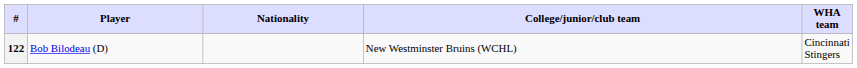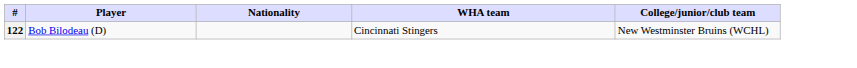 <table class="wikitable">
 <tr>
 <th style="background:#ddf; width:2.75%;">#</th>
 <th style="background:#ddf; width:22.0%;">Player</th>
 <th style="background:#ddf; width:20.0%;">Nationality</th>
+<th style="background:#ddf; width:34.0%;">WHA team</th>
 <th style="background:#ddf; width:100.0%;">College/junior/club team</th>
-<th style="background:#ddf; width:34.0%;">WHA team</th>
 </tr>
 <tr>
 <th>122</th>
 <td><a href='#'>Bob Bilodeau</a> (D)</td>
 <td></td>
+<td>Cincinnati Stingers</td>
 <td>New Westminster Bruins (WCHL)</td>
-<td>Cincinnati Stingers</td>
 </tr>
 </table>
